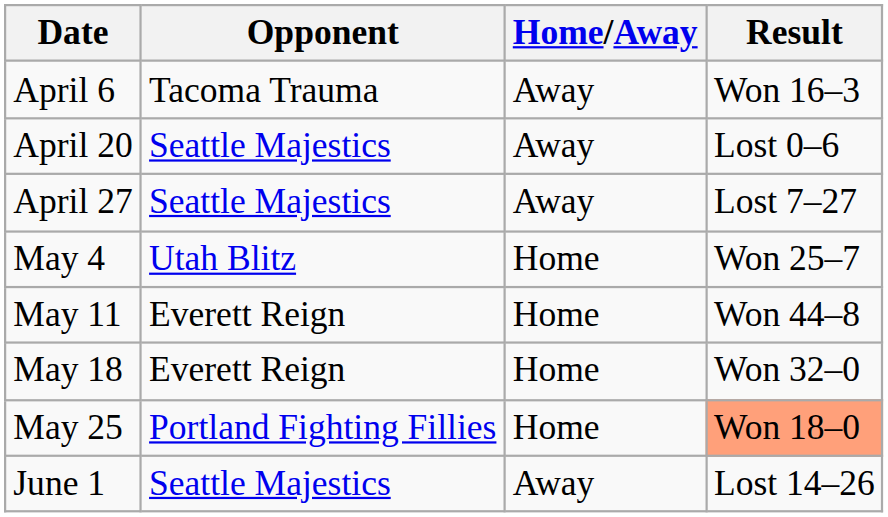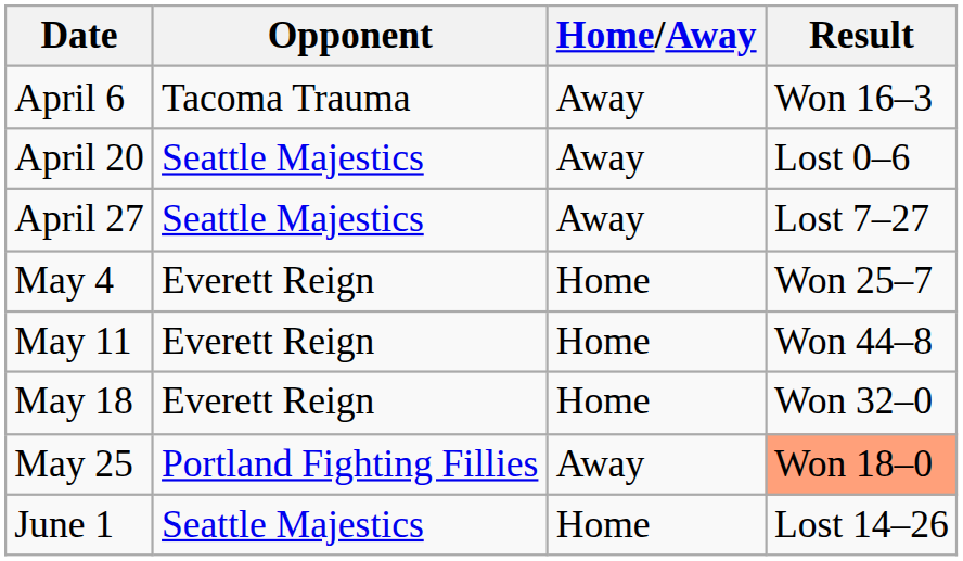 <table class="wikitable">
 <tr>
 <th>Date</th>
 <th>Opponent</th>
 <th><a href='#'>Home</a>/<a href='#'>Away</a></th>
 <th>Result</th>
 </tr>
 <tr>
 <td>April 6</td>
 <td>Tacoma Trauma</td>
 <td>Away</td>
 <td>Won 16–3</td>
 </tr>
 <tr>
 <td>April 20</td>
 <td><a href='#'>Seattle Majestics</a></td>
 <td>Away</td>
 <td>Lost 0–6</td>
 </tr>
 <tr>
 <td>April 27</td>
 <td><a href='#'>Seattle Majestics</a></td>
 <td>Away</td>
 <td>Lost 7–27</td>
 </tr>
 <tr>
 <td>May 4</td>
-<td><a href='#'>Utah Blitz</a></td>
+<td>Everett Reign</td>
 <td>Home</td>
 <td>Won 25–7</td>
 </tr>
 <tr>
 <td>May 11</td>
 <td>Everett Reign</td>
 <td>Home</td>
 <td>Won 44–8</td>
 </tr>
 <tr>
 <td>May 18</td>
 <td>Everett Reign</td>
 <td>Home</td>
 <td>Won 32–0</td>
 </tr>
 <tr>
 <td>May 25</td>
 <td><a href='#'>Portland Fighting Fillies</a></td>
-<td>Home</td>
+<td>Away</td>
 <td style="background: lightsalmon;">Won 18–0</td>
 </tr>
 <tr>
 <td>June 1</td>
 <td><a href='#'>Seattle Majestics</a></td>
-<td>Away</td>
+<td>Home</td>
 <td>Lost 14–26</td>
 </tr>
 </table>
